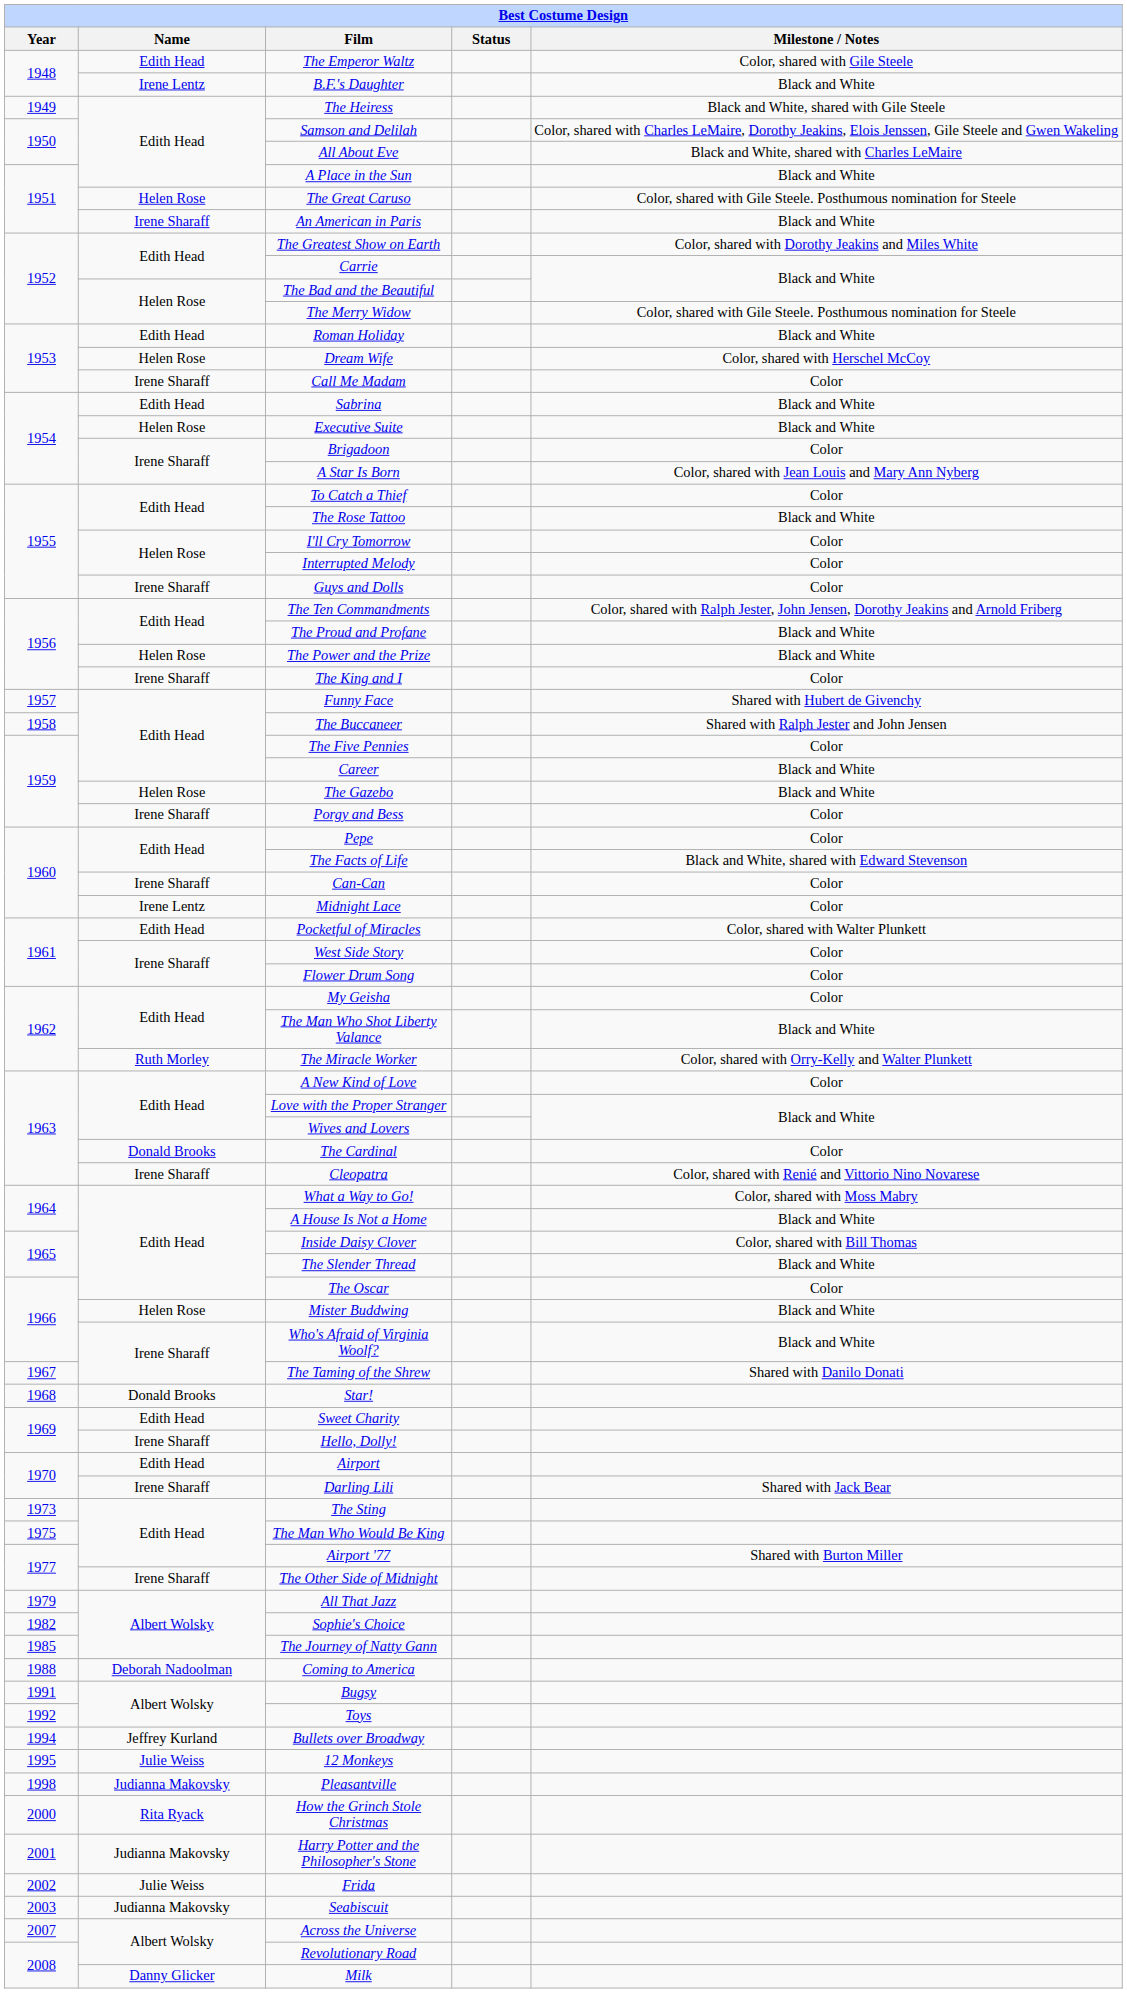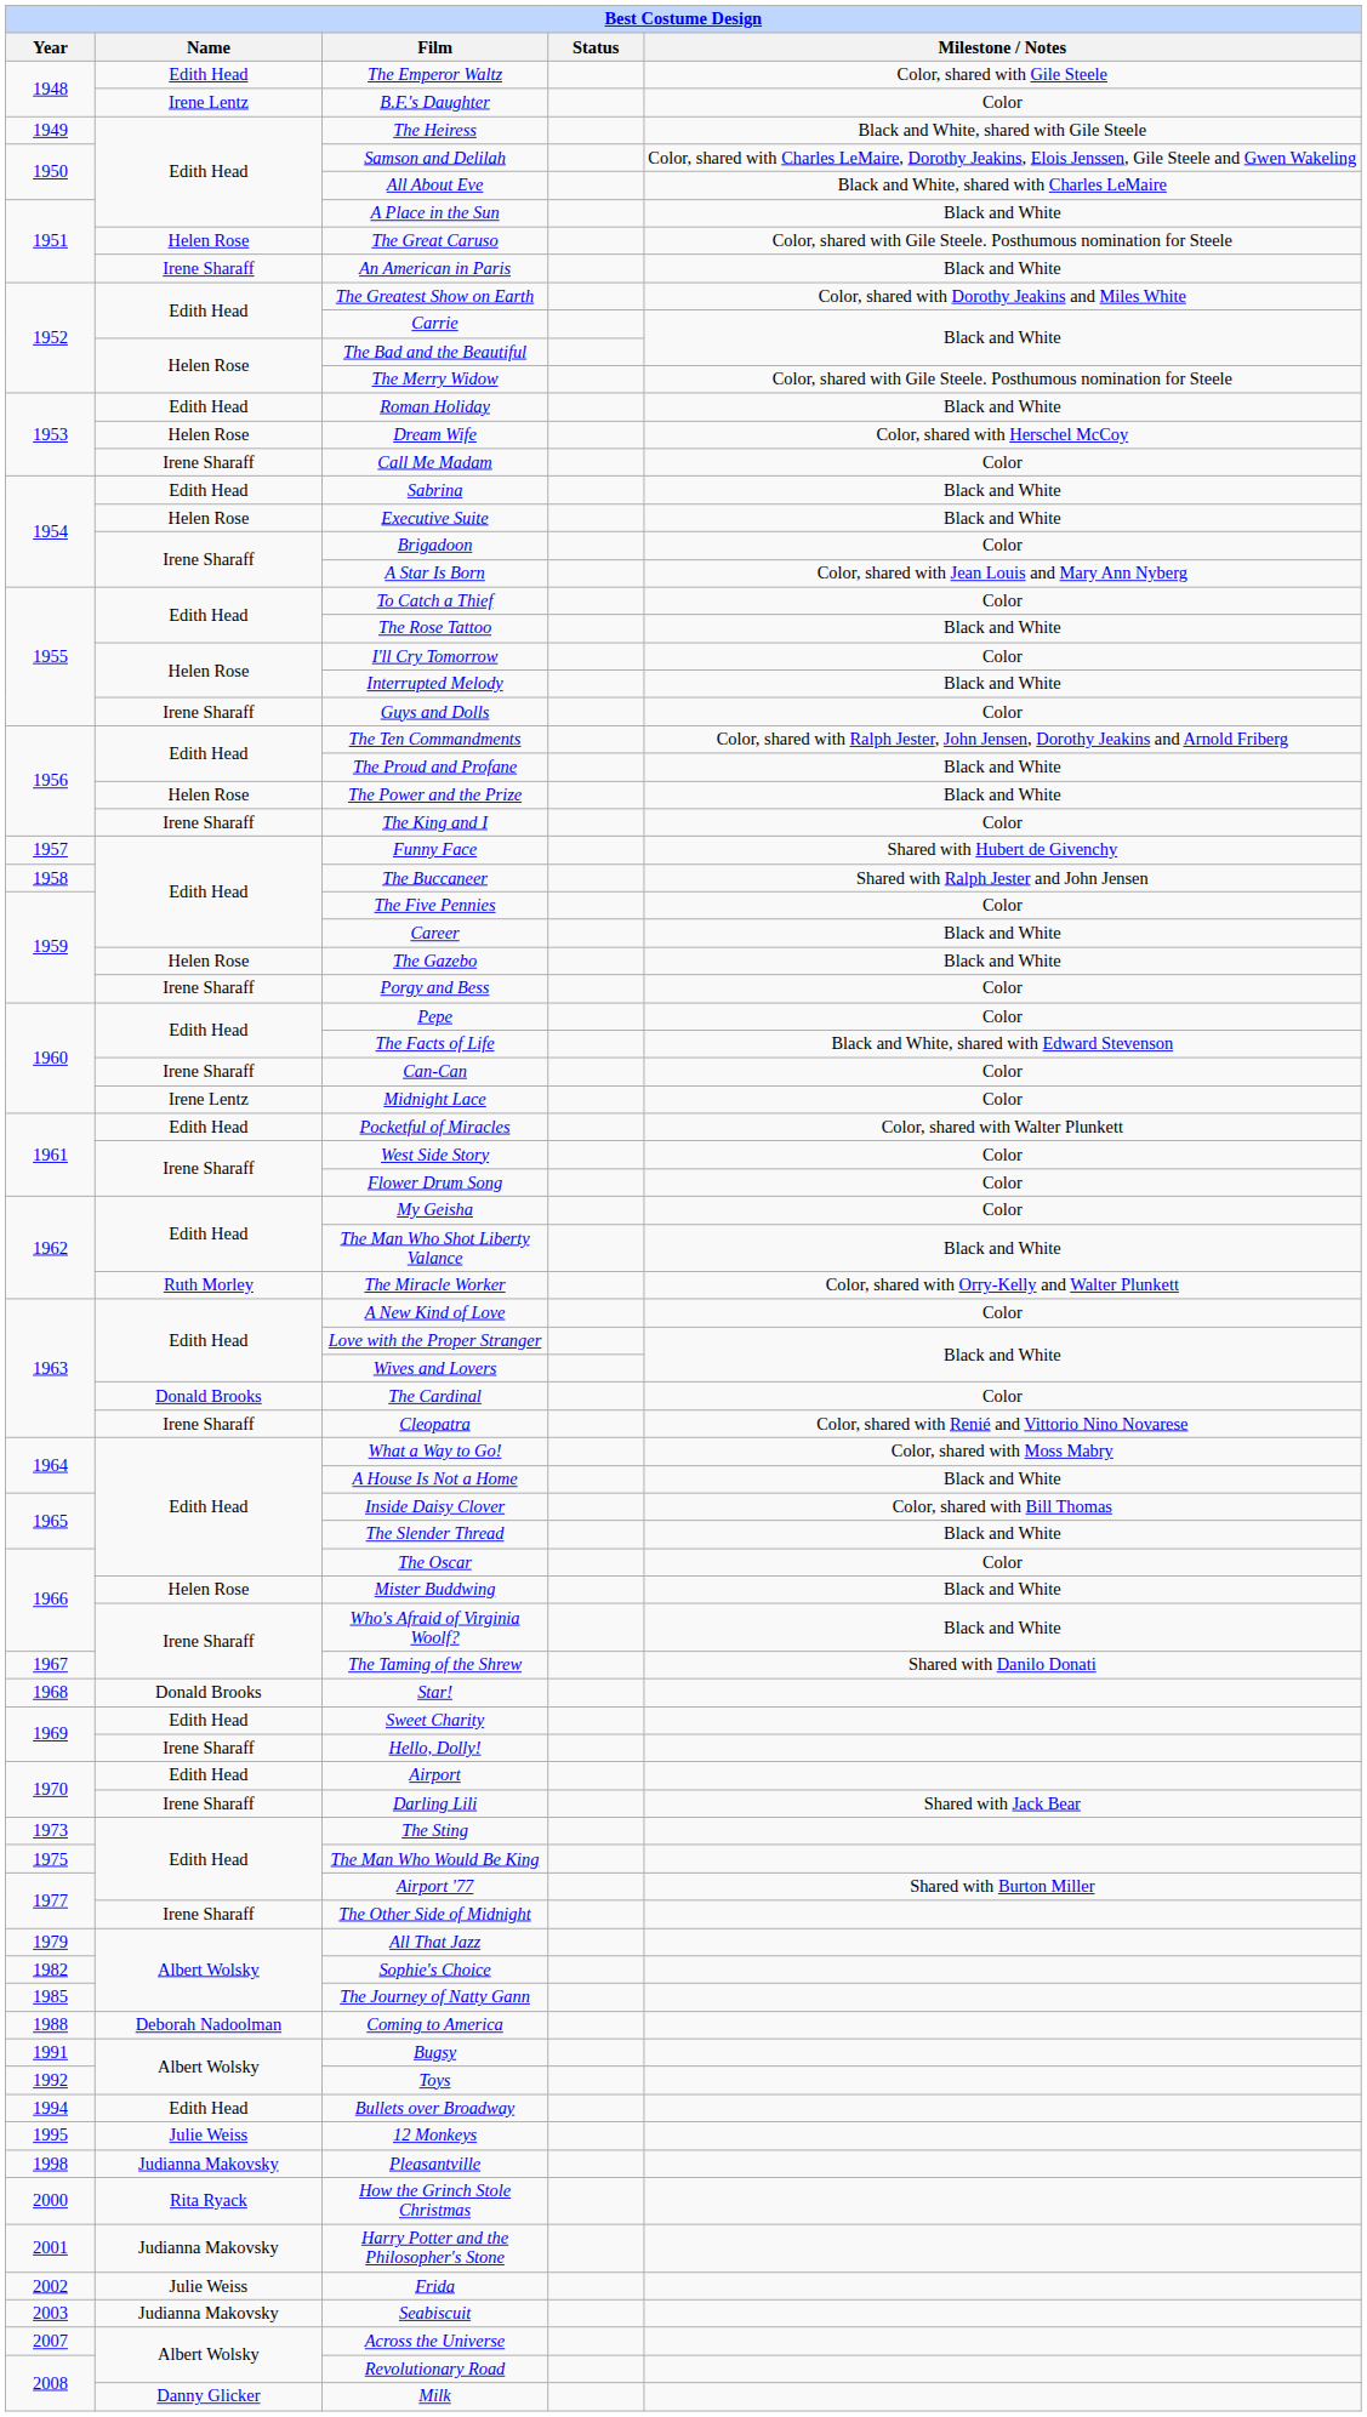 <table class="wikitable" style="text-align: center">
 <tr ---- bgcolor="#bfd7ff">
 <td colspan=5 align=center><strong><a href='#'>Best Costume Design</a></strong></td>
 </tr>
 <tr ---- bgcolor="#ebf5ff">
 <th width="075">Year</th>
 <th width="200">Name</th>
 <th width="200">Film</th>
 <th width="080">Status</th>
 <th width="650">Milestone / Notes</th>
 </tr>
 <tr>
 <td rowspan=2><a href='#'>1948</a></td>
 <td><a href='#'>Edith Head</a></td>
 <td><em><a href='#'>The Emperor Waltz</a></em></td>
 <td></td>
 <td>Color, shared with <a href='#'>Gile Steele</a></td>
 </tr>
 <tr>
 <td><a href='#'>Irene Lentz</a></td>
 <td><em><a href='#'>B.F.'s Daughter</a></em></td>
 <td></td>
-<td>Black and White</td>
+<td>Color</td>
 </tr>
 <tr>
 <td><a href='#'>1949</a></td>
 <td rowspan=4>Edith Head</td>
 <td><em><a href='#'>The Heiress</a></em></td>
 <td></td>
 <td>Black and White, shared with Gile Steele</td>
 </tr>
 <tr>
 <td rowspan=2><a href='#'>1950</a></td>
 <td><em><a href='#'>Samson and Delilah</a></em></td>
 <td></td>
 <td>Color, shared with <a href='#'>Charles LeMaire</a>, <a href='#'>Dorothy Jeakins</a>, <a href='#'>Elois Jenssen</a>, Gile Steele and <a href='#'>Gwen Wakeling</a></td>
 </tr>
 <tr>
 <td><em><a href='#'>All About Eve</a></em></td>
 <td></td>
 <td>Black and White, shared with <a href='#'>Charles LeMaire</a></td>
 </tr>
 <tr>
 <td rowspan=3><a href='#'>1951</a></td>
 <td><em><a href='#'>A Place in the Sun</a></em></td>
 <td></td>
 <td>Black and White</td>
 </tr>
 <tr>
 <td><a href='#'>Helen Rose</a></td>
 <td><em><a href='#'>The Great Caruso</a></em></td>
 <td></td>
 <td>Color, shared with Gile Steele. Posthumous nomination for Steele</td>
 </tr>
 <tr>
 <td><a href='#'>Irene Sharaff</a></td>
 <td><em><a href='#'>An American in Paris</a></em></td>
 <td></td>
 <td>Black and White</td>
 </tr>
 <tr>
 <td rowspan=4><a href='#'>1952</a></td>
 <td rowspan=2>Edith Head</td>
 <td><em><a href='#'>The Greatest Show on Earth</a></em></td>
 <td></td>
 <td>Color, shared with <a href='#'>Dorothy Jeakins</a> and <a href='#'>Miles White</a></td>
 </tr>
 <tr>
 <td><em><a href='#'>Carrie</a></em></td>
 <td></td>
 <td rowspan=2>Black and White</td>
 </tr>
 <tr>
 <td rowspan=2>Helen Rose</td>
 <td><em><a href='#'>The Bad and the Beautiful</a></em></td>
 <td></td>
 </tr>
 <tr>
 <td><em><a href='#'>The Merry Widow</a></em></td>
 <td></td>
 <td>Color, shared with Gile Steele. Posthumous nomination for Steele</td>
 </tr>
 <tr>
 <td rowspan=3><a href='#'>1953</a></td>
 <td>Edith Head</td>
 <td><em><a href='#'>Roman Holiday</a></em></td>
 <td></td>
 <td>Black and White</td>
 </tr>
 <tr>
 <td>Helen Rose</td>
 <td><em><a href='#'>Dream Wife</a></em></td>
 <td></td>
 <td>Color, shared with <a href='#'>Herschel McCoy</a></td>
 </tr>
 <tr>
 <td>Irene Sharaff</td>
 <td><em><a href='#'>Call Me Madam</a></em></td>
 <td></td>
 <td>Color</td>
 </tr>
 <tr>
 <td rowspan=4><a href='#'>1954</a></td>
 <td>Edith Head</td>
 <td><em><a href='#'>Sabrina</a></em></td>
 <td></td>
 <td>Black and White</td>
 </tr>
 <tr>
 <td>Helen Rose</td>
 <td><em><a href='#'>Executive Suite</a></em></td>
 <td></td>
 <td>Black and White</td>
 </tr>
 <tr>
 <td rowspan=2>Irene Sharaff</td>
 <td><em><a href='#'>Brigadoon</a></em></td>
 <td></td>
 <td>Color</td>
 </tr>
 <tr>
 <td><em><a href='#'>A Star Is Born</a></em></td>
 <td></td>
 <td>Color, shared with <a href='#'>Jean Louis</a> and <a href='#'>Mary Ann Nyberg</a></td>
 </tr>
 <tr>
 <td rowspan=5><a href='#'>1955</a></td>
 <td rowspan=2>Edith Head</td>
 <td><em><a href='#'>To Catch a Thief</a></em></td>
 <td></td>
 <td>Color</td>
 </tr>
 <tr>
 <td><em><a href='#'>The Rose Tattoo</a></em></td>
 <td></td>
 <td>Black and White</td>
 </tr>
 <tr>
 <td rowspan=2>Helen Rose</td>
 <td><em><a href='#'>I'll Cry Tomorrow</a></em></td>
 <td></td>
 <td>Color</td>
 </tr>
 <tr>
 <td><em><a href='#'>Interrupted Melody</a></em></td>
 <td></td>
-<td>Color</td>
+<td>Black and White</td>
 </tr>
 <tr>
 <td>Irene Sharaff</td>
 <td><em><a href='#'>Guys and Dolls</a></em></td>
 <td></td>
 <td>Color</td>
 </tr>
 <tr>
 <td rowspan=4><a href='#'>1956</a></td>
 <td rowspan=2>Edith Head</td>
 <td><em><a href='#'>The Ten Commandments</a></em></td>
 <td></td>
 <td>Color, shared with <a href='#'>Ralph Jester</a>, <a href='#'>John Jensen</a>, <a href='#'>Dorothy Jeakins</a> and <a href='#'>Arnold Friberg</a></td>
 </tr>
 <tr>
 <td><em><a href='#'>The Proud and Profane</a></em></td>
 <td></td>
 <td>Black and White</td>
 </tr>
 <tr>
 <td>Helen Rose</td>
 <td><em><a href='#'>The Power and the Prize</a></em></td>
 <td></td>
 <td>Black and White</td>
 </tr>
 <tr>
 <td>Irene Sharaff</td>
 <td><em><a href='#'>The King and I</a></em></td>
 <td></td>
 <td>Color</td>
 </tr>
 <tr>
 <td><a href='#'>1957</a></td>
 <td rowspan=4>Edith Head</td>
 <td><em><a href='#'>Funny Face</a></em></td>
 <td></td>
 <td>Shared with <a href='#'>Hubert de Givenchy</a></td>
 </tr>
 <tr>
 <td><a href='#'>1958</a></td>
 <td><em><a href='#'>The Buccaneer</a></em></td>
 <td></td>
 <td>Shared with <a href='#'>Ralph Jester</a> and John Jensen</td>
 </tr>
 <tr>
 <td rowspan=4><a href='#'>1959</a></td>
 <td><em><a href='#'>The Five Pennies</a></em></td>
 <td></td>
 <td>Color</td>
 </tr>
 <tr>
 <td><em><a href='#'>Career</a></em></td>
 <td></td>
 <td>Black and White</td>
 </tr>
 <tr>
 <td>Helen Rose</td>
 <td><em><a href='#'>The Gazebo</a></em></td>
 <td></td>
 <td>Black and White</td>
 </tr>
 <tr>
 <td>Irene Sharaff</td>
 <td><em><a href='#'>Porgy and Bess</a></em></td>
 <td></td>
 <td>Color</td>
 </tr>
 <tr>
 <td rowspan=4><a href='#'>1960</a></td>
 <td rowspan=2>Edith Head</td>
 <td><em><a href='#'>Pepe</a></em></td>
 <td></td>
 <td>Color</td>
 </tr>
 <tr>
 <td><em><a href='#'>The Facts of Life</a></em></td>
 <td></td>
 <td>Black and White, shared with <a href='#'>Edward Stevenson</a></td>
 </tr>
 <tr>
 <td>Irene Sharaff</td>
 <td><em><a href='#'>Can-Can</a></em></td>
 <td></td>
 <td>Color</td>
 </tr>
 <tr>
 <td>Irene Lentz</td>
 <td><em><a href='#'>Midnight Lace</a></em></td>
 <td></td>
 <td>Color</td>
 </tr>
 <tr>
 <td rowspan=3><a href='#'>1961</a></td>
 <td>Edith Head</td>
 <td><em><a href='#'>Pocketful of Miracles</a></em></td>
 <td></td>
 <td>Color, shared with Walter Plunkett</td>
 </tr>
 <tr>
 <td rowspan=2>Irene Sharaff</td>
 <td><em><a href='#'>West Side Story</a></em></td>
 <td></td>
 <td>Color</td>
 </tr>
 <tr>
 <td><em><a href='#'>Flower Drum Song</a></em></td>
 <td></td>
 <td>Color</td>
 </tr>
 <tr>
 <td rowspan=3><a href='#'>1962</a></td>
 <td rowspan=2>Edith Head</td>
 <td><em><a href='#'>My Geisha</a></em></td>
 <td></td>
 <td>Color</td>
 </tr>
 <tr>
 <td><em><a href='#'>The Man Who Shot Liberty Valance</a></em></td>
 <td></td>
 <td>Black and White</td>
 </tr>
 <tr>
 <td><a href='#'>Ruth Morley</a></td>
 <td><em><a href='#'>The Miracle Worker</a></em></td>
 <td></td>
 <td>Color, shared with <a href='#'>Orry-Kelly</a> and <a href='#'>Walter Plunkett</a></td>
 </tr>
 <tr>
 <td rowspan=5><a href='#'>1963</a></td>
 <td rowspan=3>Edith Head</td>
 <td><em><a href='#'>A New Kind of Love</a></em></td>
 <td></td>
 <td>Color</td>
 </tr>
 <tr>
 <td><em><a href='#'>Love with the Proper Stranger</a></em></td>
 <td></td>
 <td rowspan=2>Black and White</td>
 </tr>
 <tr>
 <td><em><a href='#'>Wives and Lovers</a></em></td>
 <td></td>
 </tr>
 <tr>
 <td><a href='#'>Donald Brooks</a></td>
 <td><em><a href='#'>The Cardinal</a></em></td>
 <td></td>
 <td>Color</td>
 </tr>
 <tr>
 <td>Irene Sharaff</td>
 <td><em><a href='#'>Cleopatra</a></em></td>
 <td></td>
 <td>Color, shared with <a href='#'>Renié</a> and <a href='#'>Vittorio Nino Novarese</a></td>
 </tr>
 <tr>
 <td rowspan=2><a href='#'>1964</a></td>
 <td rowspan="5">Edith Head</td>
 <td><em><a href='#'>What a Way to Go!</a></em></td>
 <td></td>
 <td>Color, shared with <a href='#'>Moss Mabry</a></td>
 </tr>
 <tr>
 <td><em><a href='#'>A House Is Not a Home</a></em></td>
 <td></td>
 <td>Black and White</td>
 </tr>
 <tr>
 <td rowspan=2><a href='#'>1965</a></td>
 <td><em><a href='#'>Inside Daisy Clover</a></em></td>
 <td></td>
 <td>Color, shared with <a href='#'>Bill Thomas</a></td>
 </tr>
 <tr>
 <td><em><a href='#'>The Slender Thread</a></em></td>
 <td></td>
 <td>Black and White</td>
 </tr>
 <tr>
 <td rowspan=3><a href='#'>1966</a></td>
 <td><em><a href='#'>The Oscar</a></em></td>
 <td></td>
 <td>Color</td>
 </tr>
 <tr>
 <td>Helen Rose</td>
 <td><em><a href='#'>Mister Buddwing</a></em></td>
 <td></td>
 <td>Black and White</td>
 </tr>
 <tr>
 <td rowspan=2>Irene Sharaff</td>
 <td><em><a href='#'>Who's Afraid of Virginia Woolf?</a></em></td>
 <td></td>
 <td>Black and White</td>
 </tr>
 <tr>
 <td><a href='#'>1967</a></td>
 <td><em><a href='#'>The Taming of the Shrew</a></em></td>
 <td></td>
 <td>Shared with <a href='#'>Danilo Donati</a></td>
 </tr>
 <tr>
 <td><a href='#'>1968</a></td>
 <td>Donald Brooks</td>
 <td><em><a href='#'>Star!</a></em></td>
 <td></td>
 <td></td>
 </tr>
 <tr>
 <td rowspan=2><a href='#'>1969</a></td>
 <td>Edith Head</td>
 <td><em><a href='#'>Sweet Charity</a></em></td>
 <td></td>
 <td></td>
 </tr>
 <tr>
 <td>Irene Sharaff</td>
 <td><em><a href='#'>Hello, Dolly!</a></em></td>
 <td></td>
 <td></td>
 </tr>
 <tr>
 <td rowspan="2"><a href='#'>1970</a></td>
 <td>Edith Head</td>
 <td><em><a href='#'>Airport</a></em></td>
 <td></td>
 <td></td>
 </tr>
 <tr>
 <td>Irene Sharaff</td>
 <td><em><a href='#'>Darling Lili</a></em></td>
 <td></td>
 <td>Shared with <a href='#'>Jack Bear</a></td>
 </tr>
 <tr>
 <td><a href='#'>1973</a></td>
 <td rowspan="3">Edith Head</td>
 <td><em><a href='#'>The Sting</a></em></td>
 <td></td>
 <td></td>
 </tr>
 <tr>
 <td><a href='#'>1975</a></td>
 <td><em><a href='#'>The Man Who Would Be King</a></em></td>
 <td></td>
 <td></td>
 </tr>
 <tr>
 <td rowspan=2><a href='#'>1977</a></td>
 <td><em><a href='#'>Airport '77</a></em></td>
 <td></td>
 <td>Shared with <a href='#'>Burton Miller</a></td>
 </tr>
 <tr>
 <td>Irene Sharaff</td>
 <td><em><a href='#'>The Other Side of Midnight</a></em></td>
 <td></td>
 <td></td>
 </tr>
 <tr>
 <td><a href='#'>1979</a></td>
 <td rowspan=3><a href='#'>Albert Wolsky</a></td>
 <td><em><a href='#'>All That Jazz</a></em></td>
 <td></td>
 <td></td>
 </tr>
 <tr>
 <td><a href='#'>1982</a></td>
 <td><em><a href='#'>Sophie's Choice</a></em></td>
 <td></td>
 <td></td>
 </tr>
 <tr>
 <td><a href='#'>1985</a></td>
 <td><em><a href='#'>The Journey of Natty Gann</a></em></td>
 <td></td>
 <td></td>
 </tr>
 <tr>
 <td><a href='#'>1988</a></td>
 <td><a href='#'>Deborah Nadoolman</a></td>
 <td><em><a href='#'>Coming to America</a></em></td>
 <td></td>
 <td></td>
 </tr>
 <tr>
 <td><a href='#'>1991</a></td>
 <td rowspan=2>Albert Wolsky</td>
 <td><em><a href='#'>Bugsy</a></em></td>
 <td></td>
 <td></td>
 </tr>
 <tr>
 <td><a href='#'>1992</a></td>
 <td><em><a href='#'>Toys</a></em></td>
 <td></td>
 <td></td>
 </tr>
 <tr>
 <td><a href='#'>1994</a></td>
-<td>Jeffrey Kurland</td>
+<td>Edith Head</td>
 <td><em><a href='#'>Bullets over Broadway</a></em></td>
 <td></td>
 <td></td>
 </tr>
 <tr>
 <td><a href='#'>1995</a></td>
 <td><a href='#'>Julie Weiss</a></td>
 <td><em><a href='#'>12 Monkeys</a></em></td>
 <td></td>
 <td></td>
 </tr>
 <tr>
 <td><a href='#'>1998</a></td>
 <td><a href='#'>Judianna Makovsky</a></td>
 <td><em><a href='#'>Pleasantville</a></em></td>
 <td></td>
 <td></td>
 </tr>
 <tr>
 <td><a href='#'>2000</a></td>
 <td><a href='#'>Rita Ryack</a></td>
 <td><em><a href='#'>How the Grinch Stole Christmas</a></em></td>
 <td></td>
 <td></td>
 </tr>
 <tr>
 <td><a href='#'>2001</a></td>
 <td>Judianna Makovsky</td>
 <td><em><a href='#'>Harry Potter and the Philosopher's Stone</a></em></td>
 <td></td>
 <td></td>
 </tr>
 <tr>
 <td><a href='#'>2002</a></td>
 <td>Julie Weiss</td>
 <td><em><a href='#'>Frida</a></em></td>
 <td></td>
 <td></td>
 </tr>
 <tr>
 <td><a href='#'>2003</a></td>
 <td>Judianna Makovsky</td>
 <td><em><a href='#'>Seabiscuit</a></em></td>
 <td></td>
 <td></td>
 </tr>
 <tr>
 <td><a href='#'>2007</a></td>
 <td rowspan=2>Albert Wolsky</td>
 <td><em><a href='#'>Across the Universe</a></em></td>
 <td></td>
 <td></td>
 </tr>
 <tr>
 <td rowspan=2><a href='#'>2008</a></td>
 <td><em><a href='#'>Revolutionary Road</a></em></td>
 <td></td>
 <td></td>
 </tr>
 <tr>
 <td><a href='#'>Danny Glicker</a></td>
 <td><em><a href='#'>Milk</a></em></td>
 <td></td>
 <td></td>
 </tr>
 </table>
